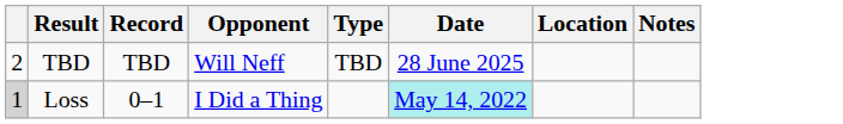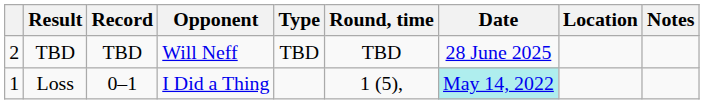 <table class="wikitable" style="text-align:center">
 <tr>
 <th></th>
 <th>Result</th>
 <th>Record</th>
 <th>Opponent</th>
 <th>Type</th>
+<th>Round, time</th>
 <th>Date</th>
 <th>Location</th>
 <th>Notes</th>
 </tr>
 <tr>
 <td>2</td>
 <td>TBD</td>
 <td>TBD</td>
 <td style="text-align:left;"><a href='#'>Will Neff</a></td>
 <td>TBD</td>
+<td>TBD</td>
 <td><a href='#'>28 June 2025</a></td>
 <td style="text-align:left;"></td>
 <td></td>
 </tr>
 <tr>
-<td style="background: lightgrey;">1</td>
+<td>1</td>
 <td>Loss</td>
 <td>0–1</td>
 <td style="text-align:left;"><a href='#'>I Did a Thing</a></td>
 <td></td>
+<td>1 (5), </td>
 <td style="background: paleturquoise;"><a href='#'>May 14, 2022</a></td>
 <td style="text-align:left;"></td>
 <td style="text-align:left;"></td>
 </tr>
 </table>
